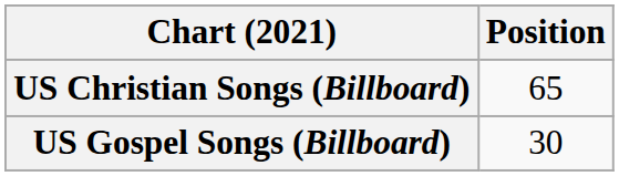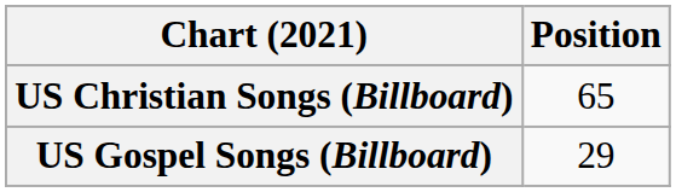 <table class="wikitable plainrowheaders sortable" style="text-align:center">
 <tr>
 <th scope="col">Chart (2021)</th>
 <th scope="col">Position</th>
 </tr>
 <tr>
 <th scope="row">US Christian Songs (<em>Billboard</em>)</th>
 <td>65</td>
 </tr>
 <tr>
 <th scope="row">US Gospel Songs (<em>Billboard</em>)</th>
-<td>30</td>
+<td>29</td>
 </tr>
 </table>
